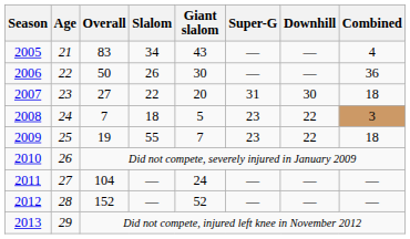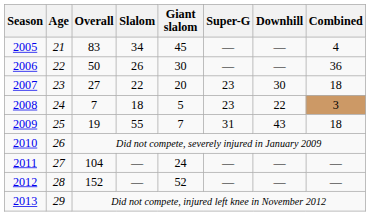 <table class=wikitable style="text-align:center">
 <tr>
 <th>Season</th>
 <th>Age</th>
 <th>Overall</th>
 <th>Slalom</th>
 <th>Giant<br> slalom </th>
 <th>Super-G</th>
 <th>Downhill</th>
 <th>Combined</th>
 </tr>
 <tr>
 <td><a href='#'>2005</a></td>
 <td><em>21</em></td>
 <td>83</td>
 <td>34</td>
-<td>43</td>
+<td>45</td>
 <td>—</td>
 <td>—</td>
 <td>4</td>
 </tr>
 <tr>
 <td><a href='#'>2006</a></td>
 <td><em>22</em></td>
 <td>50</td>
 <td>26</td>
 <td>30</td>
 <td>—</td>
 <td>—</td>
 <td>36</td>
 </tr>
 <tr>
 <td><a href='#'>2007</a></td>
 <td><em>23</em></td>
 <td>27</td>
 <td>22</td>
 <td>20</td>
-<td>31</td>
+<td>23</td>
 <td>30</td>
 <td>18</td>
 </tr>
 <tr>
 <td><a href='#'>2008</a></td>
 <td><em>24</em></td>
 <td>7</td>
 <td>18</td>
 <td>5</td>
 <td>23</td>
 <td>22</td>
 <td style="background:#c96;">3</td>
 </tr>
 <tr>
 <td><a href='#'>2009</a></td>
 <td><em>25</em></td>
 <td>19</td>
 <td>55</td>
 <td>7</td>
-<td>23</td>
-<td>22</td>
+<td>31</td>
+<td>43</td>
 <td>18</td>
 </tr>
 <tr>
 <td><a href='#'>2010</a></td>
 <td><em>26</em></td>
 <td colspan=6><em><small>Did not compete, severely injured in January 2009</small></em></td>
 </tr>
 <tr>
 <td><a href='#'>2011</a></td>
 <td><em>27</em></td>
 <td>104</td>
 <td>—</td>
 <td>24</td>
 <td>—</td>
 <td>—</td>
 <td>—</td>
 </tr>
 <tr>
 <td><a href='#'>2012</a></td>
 <td><em>28</em></td>
 <td>152</td>
 <td>—</td>
 <td>52</td>
 <td>—</td>
 <td>—</td>
 <td>—</td>
 </tr>
 <tr>
 <td><a href='#'>2013</a></td>
 <td><em>29</em></td>
 <td colspan=6><em><small>Did not compete, injured left knee in November 2012</small></em></td>
 </tr>
 </table>
